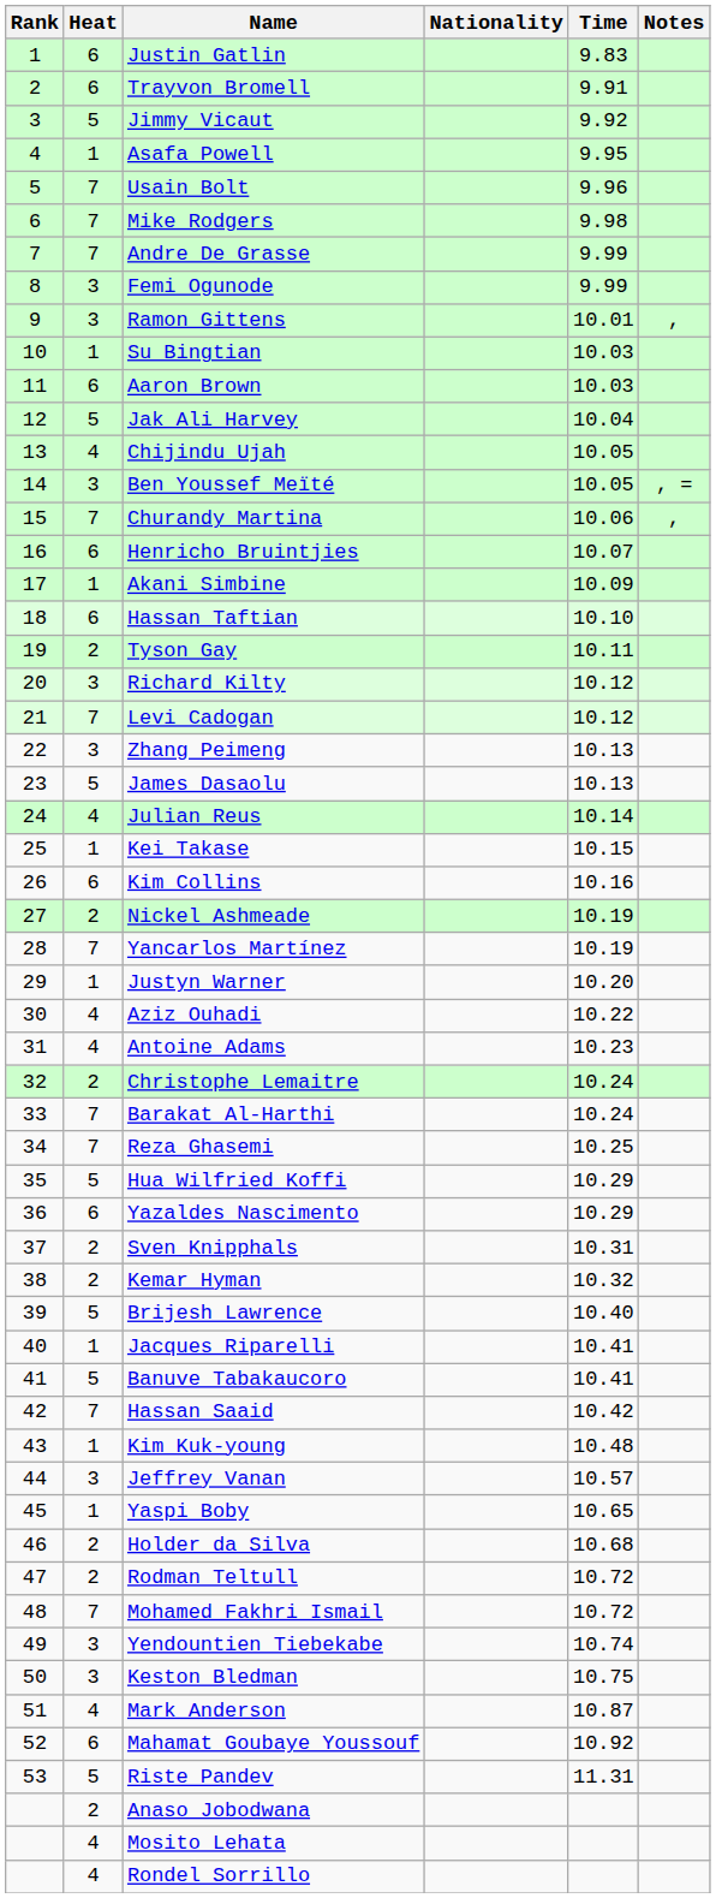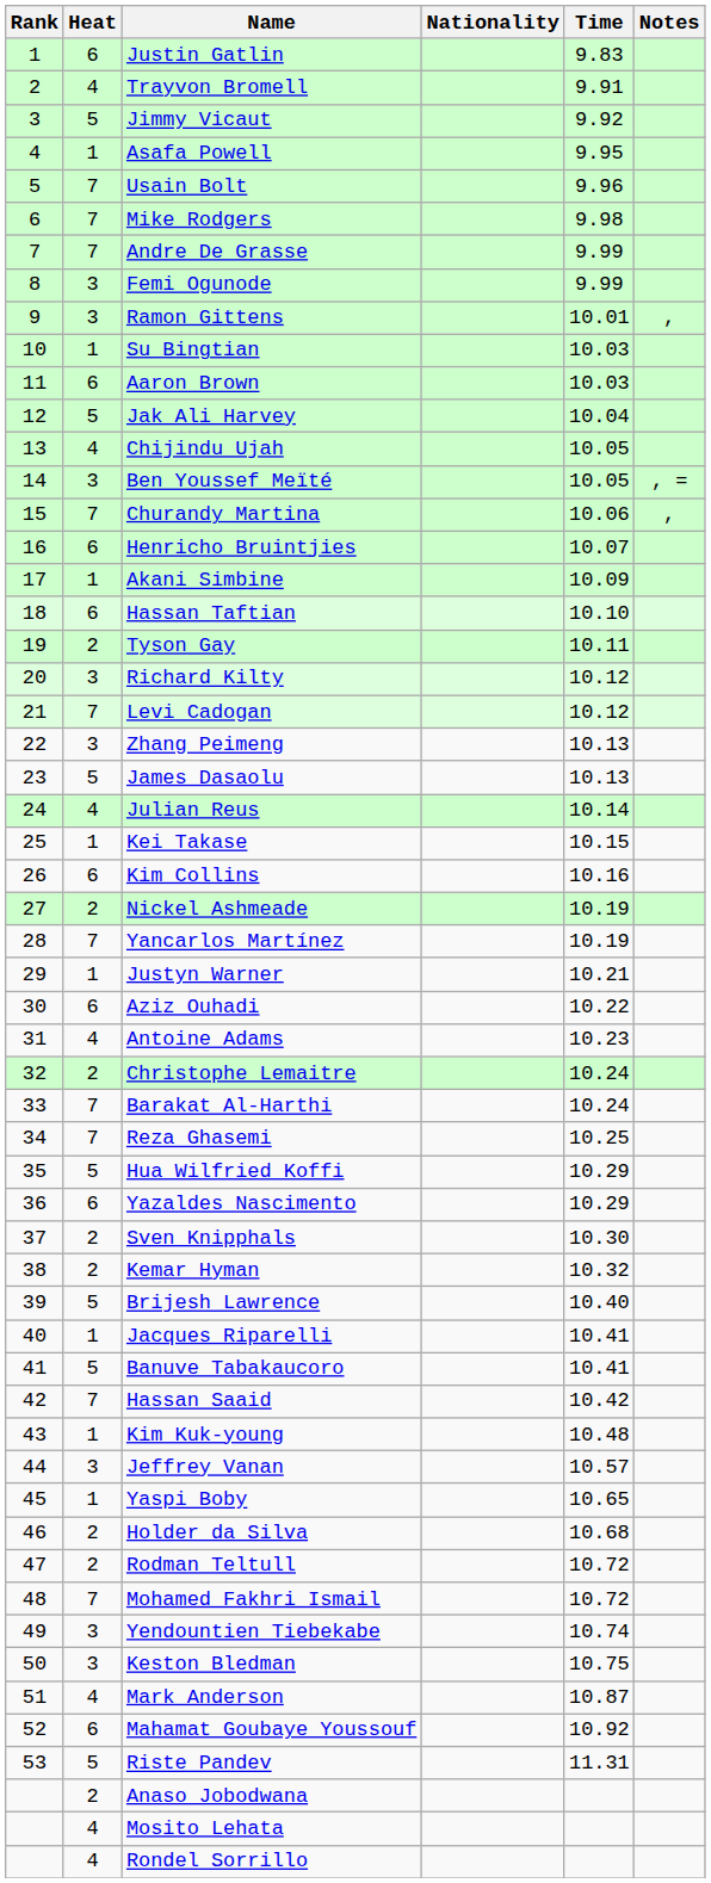 <table class="wikitable sortable" style="text-align:center">
 <tr>
 <th>Rank</th>
 <th>Heat</th>
 <th>Name</th>
 <th>Nationality</th>
 <th>Time</th>
 <th>Notes</th>
 </tr>
 <tr bgcolor=ccffcc>
 <td>1</td>
 <td>6</td>
 <td align=left><a href='#'>Justin Gatlin</a></td>
 <td align=left></td>
 <td>9.83</td>
 <td></td>
 </tr>
 <tr bgcolor=ccffcc>
 <td>2</td>
-<td>6</td>
+<td>4</td>
 <td align=left><a href='#'>Trayvon Bromell</a></td>
 <td align=left></td>
 <td>9.91</td>
 <td></td>
 </tr>
 <tr bgcolor=ccffcc>
 <td>3</td>
 <td>5</td>
 <td align=left><a href='#'>Jimmy Vicaut</a></td>
 <td align=left></td>
 <td>9.92</td>
 <td></td>
 </tr>
 <tr bgcolor=ccffcc>
 <td>4</td>
 <td>1</td>
 <td align=left><a href='#'>Asafa Powell</a></td>
 <td align=left></td>
 <td>9.95</td>
 <td></td>
 </tr>
 <tr bgcolor=ccffcc>
 <td>5</td>
 <td>7</td>
 <td align=left><a href='#'>Usain Bolt</a></td>
 <td align=left></td>
 <td>9.96</td>
 <td></td>
 </tr>
 <tr bgcolor=ccffcc>
 <td>6</td>
 <td>7</td>
 <td align=left><a href='#'>Mike Rodgers</a></td>
 <td align=left></td>
 <td>9.98</td>
 <td></td>
 </tr>
 <tr bgcolor=ccffcc>
 <td>7</td>
 <td>7</td>
 <td align=left><a href='#'>Andre De Grasse</a></td>
 <td align=left></td>
 <td>9.99</td>
 <td></td>
 </tr>
 <tr bgcolor=ccffcc>
 <td>8</td>
 <td>3</td>
 <td align=left><a href='#'>Femi Ogunode</a></td>
 <td align=left></td>
 <td>9.99</td>
 <td></td>
 </tr>
 <tr bgcolor=ccffcc>
 <td>9</td>
 <td>3</td>
 <td align=left><a href='#'>Ramon Gittens</a></td>
 <td align=left></td>
 <td>10.01</td>
 <td>, </td>
 </tr>
 <tr bgcolor=ccffcc>
 <td>10</td>
 <td>1</td>
 <td align=left><a href='#'>Su Bingtian</a></td>
 <td align=left></td>
 <td>10.03</td>
 <td></td>
 </tr>
 <tr bgcolor=ccffcc>
 <td>11</td>
 <td>6</td>
 <td align=left><a href='#'>Aaron Brown</a></td>
 <td align=left></td>
 <td>10.03</td>
 <td></td>
 </tr>
 <tr bgcolor=ccffcc>
 <td>12</td>
 <td>5</td>
 <td align=left><a href='#'>Jak Ali Harvey</a></td>
 <td align=left></td>
 <td>10.04</td>
 <td></td>
 </tr>
 <tr bgcolor=ccffcc>
 <td>13</td>
 <td>4</td>
 <td align=left><a href='#'>Chijindu Ujah</a></td>
 <td align=left></td>
 <td>10.05</td>
 <td></td>
 </tr>
 <tr bgcolor=ccffcc>
 <td>14</td>
 <td>3</td>
 <td align=left><a href='#'>Ben Youssef Meïté</a></td>
 <td align=left></td>
 <td>10.05</td>
 <td>, =</td>
 </tr>
 <tr bgcolor=ccffcc>
 <td>15</td>
 <td>7</td>
 <td align=left><a href='#'>Churandy Martina</a></td>
 <td align=left></td>
 <td>10.06</td>
 <td>, </td>
 </tr>
 <tr bgcolor=ccffcc>
 <td>16</td>
 <td>6</td>
 <td align=left><a href='#'>Henricho Bruintjies</a></td>
 <td align=left></td>
 <td>10.07</td>
 <td></td>
 </tr>
 <tr bgcolor=ccffcc>
 <td>17</td>
 <td>1</td>
 <td align=left><a href='#'>Akani Simbine</a></td>
 <td align=left></td>
 <td>10.09</td>
 <td></td>
 </tr>
 <tr bgcolor=ddffdd>
 <td>18</td>
 <td>6</td>
 <td align=left><a href='#'>Hassan Taftian</a></td>
 <td align=left></td>
 <td>10.10</td>
 <td></td>
 </tr>
 <tr bgcolor=ccffcc>
 <td>19</td>
 <td>2</td>
 <td align=left><a href='#'>Tyson Gay</a></td>
 <td align=left></td>
 <td>10.11</td>
 <td></td>
 </tr>
 <tr bgcolor=ddffdd>
 <td>20</td>
 <td>3</td>
 <td align=left><a href='#'>Richard Kilty</a></td>
 <td align=left></td>
 <td>10.12</td>
 <td></td>
 </tr>
 <tr bgcolor=ddffdd>
 <td>21</td>
 <td>7</td>
 <td align=left><a href='#'>Levi Cadogan</a></td>
 <td align=left></td>
 <td>10.12</td>
 <td></td>
 </tr>
 <tr>
 <td>22</td>
 <td>3</td>
 <td align=left><a href='#'>Zhang Peimeng</a></td>
 <td align=left></td>
 <td>10.13</td>
 <td></td>
 </tr>
 <tr>
 <td>23</td>
 <td>5</td>
 <td align=left><a href='#'>James Dasaolu</a></td>
 <td align=left></td>
 <td>10.13</td>
 <td></td>
 </tr>
 <tr bgcolor=ccffcc>
 <td>24</td>
 <td>4</td>
 <td align=left><a href='#'>Julian Reus</a></td>
 <td align=left></td>
 <td>10.14</td>
 <td></td>
 </tr>
 <tr>
 <td>25</td>
 <td>1</td>
 <td align=left><a href='#'>Kei Takase</a></td>
 <td align=left></td>
 <td>10.15</td>
 <td></td>
 </tr>
 <tr>
 <td>26</td>
 <td>6</td>
 <td align=left><a href='#'>Kim Collins</a></td>
 <td align=left></td>
 <td>10.16</td>
 <td></td>
 </tr>
 <tr bgcolor=ccffcc>
 <td>27</td>
 <td>2</td>
 <td align=left><a href='#'>Nickel Ashmeade</a></td>
 <td align=left></td>
 <td>10.19</td>
 <td></td>
 </tr>
 <tr>
 <td>28</td>
 <td>7</td>
 <td align=left><a href='#'>Yancarlos Martínez</a></td>
 <td align=left></td>
 <td>10.19</td>
 <td></td>
 </tr>
 <tr>
 <td>29</td>
 <td>1</td>
 <td align=left><a href='#'>Justyn Warner</a></td>
 <td align=left></td>
-<td>10.20</td>
+<td>10.21</td>
 <td></td>
 </tr>
 <tr>
 <td>30</td>
-<td>4</td>
+<td>6</td>
 <td align=left><a href='#'>Aziz Ouhadi</a></td>
 <td align=left></td>
 <td>10.22</td>
 <td></td>
 </tr>
 <tr>
 <td>31</td>
 <td>4</td>
 <td align=left><a href='#'>Antoine Adams</a></td>
 <td align=left></td>
 <td>10.23</td>
 <td></td>
 </tr>
 <tr bgcolor=ccffcc>
 <td>32</td>
 <td>2</td>
 <td align=left><a href='#'>Christophe Lemaitre</a></td>
 <td align=left></td>
 <td>10.24</td>
 <td></td>
 </tr>
 <tr>
 <td>33</td>
 <td>7</td>
 <td align=left><a href='#'>Barakat Al-Harthi</a></td>
 <td align=left></td>
 <td>10.24</td>
 <td></td>
 </tr>
 <tr>
 <td>34</td>
 <td>7</td>
 <td align=left><a href='#'>Reza Ghasemi</a></td>
 <td align=left></td>
 <td>10.25</td>
 <td></td>
 </tr>
 <tr>
 <td>35</td>
 <td>5</td>
 <td align=left><a href='#'>Hua Wilfried Koffi</a></td>
 <td align=left></td>
 <td>10.29</td>
 <td></td>
 </tr>
 <tr>
 <td>36</td>
 <td>6</td>
 <td align=left><a href='#'>Yazaldes Nascimento</a></td>
 <td align=left></td>
 <td>10.29</td>
 <td></td>
 </tr>
 <tr>
 <td>37</td>
 <td>2</td>
 <td align=left><a href='#'>Sven Knipphals</a></td>
 <td align=left></td>
-<td>10.31</td>
+<td>10.30</td>
 <td></td>
 </tr>
 <tr>
 <td>38</td>
 <td>2</td>
 <td align=left><a href='#'>Kemar Hyman</a></td>
 <td align=left></td>
 <td>10.32</td>
 <td></td>
 </tr>
 <tr>
 <td>39</td>
 <td>5</td>
 <td align=left><a href='#'>Brijesh Lawrence</a></td>
 <td align=left></td>
 <td>10.40</td>
 <td></td>
 </tr>
 <tr>
 <td>40</td>
 <td>1</td>
 <td align=left><a href='#'>Jacques Riparelli</a></td>
 <td align=left></td>
 <td>10.41</td>
 <td></td>
 </tr>
 <tr>
 <td>41</td>
 <td>5</td>
 <td align=left><a href='#'>Banuve Tabakaucoro</a></td>
 <td align=left></td>
 <td>10.41</td>
 <td></td>
 </tr>
 <tr>
 <td>42</td>
 <td>7</td>
 <td align=left><a href='#'>Hassan Saaid</a></td>
 <td align=left></td>
 <td>10.42</td>
 <td></td>
 </tr>
 <tr>
 <td>43</td>
 <td>1</td>
 <td align=left><a href='#'>Kim Kuk-young</a></td>
 <td align=left></td>
 <td>10.48</td>
 <td></td>
 </tr>
 <tr>
 <td>44</td>
 <td>3</td>
 <td align=left><a href='#'>Jeffrey Vanan</a></td>
 <td align=left></td>
 <td>10.57</td>
 <td></td>
 </tr>
 <tr>
 <td>45</td>
 <td>1</td>
 <td align=left><a href='#'>Yaspi Boby</a></td>
 <td align=left></td>
 <td>10.65</td>
 <td></td>
 </tr>
 <tr>
 <td>46</td>
 <td>2</td>
 <td align=left><a href='#'>Holder da Silva</a></td>
 <td align=left></td>
 <td>10.68</td>
 <td></td>
 </tr>
 <tr>
 <td>47</td>
 <td>2</td>
 <td align=left><a href='#'>Rodman Teltull</a></td>
 <td align=left></td>
 <td>10.72</td>
 <td></td>
 </tr>
 <tr>
 <td>48</td>
 <td>7</td>
 <td align=left><a href='#'>Mohamed Fakhri Ismail</a></td>
 <td align=left></td>
 <td>10.72</td>
 <td></td>
 </tr>
 <tr>
 <td>49</td>
 <td>3</td>
 <td align=left><a href='#'>Yendountien Tiebekabe</a></td>
 <td align=left></td>
 <td>10.74</td>
 <td></td>
 </tr>
 <tr>
 <td>50</td>
 <td>3</td>
 <td align=left><a href='#'>Keston Bledman</a></td>
 <td align=left></td>
 <td>10.75</td>
 <td></td>
 </tr>
 <tr>
 <td>51</td>
 <td>4</td>
 <td align=left><a href='#'>Mark Anderson</a></td>
 <td align=left></td>
 <td>10.87</td>
 <td></td>
 </tr>
 <tr>
 <td>52</td>
 <td>6</td>
 <td align=left><a href='#'>Mahamat Goubaye Youssouf</a></td>
 <td align=left></td>
 <td>10.92</td>
 <td></td>
 </tr>
 <tr>
 <td>53</td>
 <td>5</td>
 <td align=left><a href='#'>Riste Pandev</a></td>
 <td align=left></td>
 <td>11.31</td>
 <td></td>
 </tr>
 <tr>
 <td></td>
 <td>2</td>
 <td align=left><a href='#'>Anaso Jobodwana</a></td>
 <td align=left></td>
 <td></td>
 <td></td>
 </tr>
 <tr>
 <td></td>
 <td>4</td>
 <td align=left><a href='#'>Mosito Lehata</a></td>
 <td align=left></td>
 <td></td>
 <td></td>
 </tr>
 <tr>
 <td></td>
 <td>4</td>
 <td align=left><a href='#'>Rondel Sorrillo</a></td>
 <td align=left></td>
 <td></td>
 <td></td>
 </tr>
 </table>
